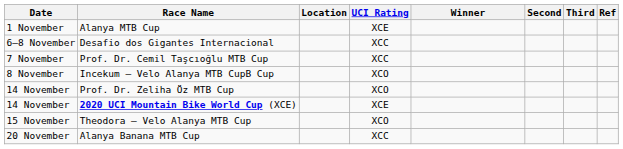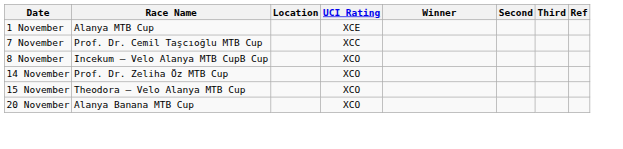 <table class="wikitable sortable">
 <tr>
 <th>Date</th>
 <th>Race Name</th>
 <th>Location</th>
 <th><a href='#'>UCI Rating</a></th>
 <th width=150px>Winner</th>
 <th>Second</th>
 <th>Third</th>
 <th>Ref</th>
 </tr>
 <tr>
 <td>1 November</td>
 <td>Alanya MTB Cup</td>
 <td></td>
 <td align=center>XCE</td>
-<td><br></td>
-<td><br></td>
-<td><br></td>
-<td align=center></td>
-</tr>
-<tr>
-<td>6–8 November</td>
-<td>Desafio dos Gigantes Internacional</td>
-<td></td>
-<td align=center>XCC</td>
 <td><br></td>
 <td><br></td>
 <td><br></td>
 <td align=center></td>
 </tr>
 <tr>
 <td>7 November</td>
 <td>Prof. Dr. Cemil Taşcıoğlu MTB Cup</td>
 <td></td>
 <td align=center>XCC</td>
 <td><br></td>
 <td><br></td>
 <td><br></td>
 <td align=center></td>
 </tr>
 <tr>
 <td>8 November</td>
 <td>Incekum – Velo Alanya MTB CupB Cup</td>
 <td></td>
 <td align=center>XCO</td>
 <td><br></td>
 <td><br></td>
 <td><br></td>
 <td align=center></td>
 </tr>
 <tr>
 <td>14 November</td>
 <td>Prof. Dr. Zeliha Öz MTB Cup</td>
 <td></td>
 <td align=center>XCO</td>
 <td><br></td>
 <td><br></td>
 <td><br></td>
 <td align=center></td>
 </tr>
 <tr>
-<td>14 November</td>
-<td><strong><a href='#'>2020 UCI Mountain Bike World Cup</a></strong> (XCE)</td>
-<td></td>
-<td align=center>XCE</td>
-<td><br></td>
-<td><br></td>
-<td><br></td>
-<td align=center></td>
-</tr>
-<tr>
 <td>15 November</td>
 <td>Theodora – Velo Alanya MTB Cup</td>
 <td></td>
 <td align=center>XCO</td>
 <td><br></td>
 <td><br></td>
 <td><br></td>
 <td align=center></td>
 </tr>
 <tr>
 <td>20 November</td>
 <td>Alanya Banana MTB Cup</td>
 <td></td>
-<td align=center>XCC</td>
+<td align=center>XCO</td>
 <td><br></td>
 <td><br></td>
 <td><br></td>
 <td align=center></td>
 </tr>
 </table>
